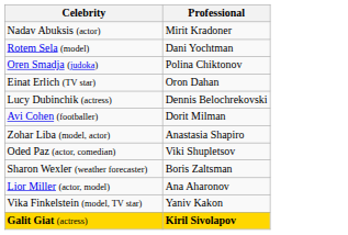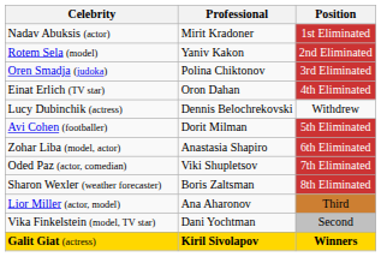 <table class="wikitable" border="1">
 <tr>
 <th width="225">Celebrity</th>
 <th width="150">Professional</th>
+<th width="100">Position</th>
 </tr>
 <tr>
 <td>Nadav Abuksis <small>(actor)</small></td>
 <td>Mirit Kradoner</td>
+<td style="background: #c33; color: #fff;" align="center">1st Eliminated</td>
 </tr>
 <tr>
 <td><a href='#'>Rotem Sela</a> <small>(model)</small></td>
-<td>Dani Yochtman</td>
+<td>Yaniv Kakon</td>
+<td style="background: #c33; color: #fff;" align="center">2nd Eliminated</td>
 </tr>
 <tr>
 <td><a href='#'>Oren Smadja</a> <small>(<a href='#'>judoka</a>)</small></td>
 <td>Polina Chiktonov</td>
+<td style="background: #c33; color: #fff;" align="center">3rd Eliminated</td>
 </tr>
 <tr>
 <td>Einat Erlich <small>(TV star)</small></td>
 <td>Oron Dahan</td>
+<td style="background: #c33; color: #fff;" align="center">4th Eliminated</td>
 </tr>
 <tr>
 <td>Lucy Dubinchik <small>(actress)</small></td>
 <td>Dennis Belochrekovski</td>
+<td align="center">Withdrew</td>
 </tr>
 <tr>
 <td><a href='#'>Avi Cohen</a> <small>(footballer)</small></td>
 <td>Dorit Milman</td>
+<td style="background: #c33; color: #fff;" align="center">5th Eliminated</td>
 </tr>
 <tr>
 <td>Zohar Liba <small>(model, actor)</small></td>
 <td>Anastasia Shapiro</td>
+<td style="background: #c33; color: #fff;" align="center">6th Eliminated</td>
 </tr>
 <tr>
 <td>Oded Paz <small>(actor, comedian)</small></td>
 <td>Viki Shupletsov</td>
+<td style="background: #c33; color: #fff;" align="center">7th Eliminated</td>
 </tr>
 <tr>
 <td>Sharon Wexler <small>(weather forecaster)</small></td>
 <td>Boris Zaltsman</td>
+<td style="background: #c33; color: #fff;" align="center">8th Eliminated</td>
 </tr>
 <tr>
 <td><a href='#'>Lior Miller</a> <small>(actor, model)</small></td>
 <td>Ana Aharonov</td>
+<td style="background: #CD7F32;"  align="center">Third</td>
 </tr>
 <tr>
 <td>Vika Finkelstein <small>(model, TV star)</small></td>
-<td>Yaniv Kakon</td>
+<td>Dani Yochtman</td>
+<td style="background: silver;"  align="center">Second</td>
 </tr>
 <tr>
 <td style="background: gold;"><strong>Galit Giat</strong> <small>(actress)</small></td>
 <td style="background: gold;"><strong>Kiril Sivolapov</strong></td>
+<td style="background: gold;"  align="center"><strong>Winners</strong></td>
 </tr>
 </table>
